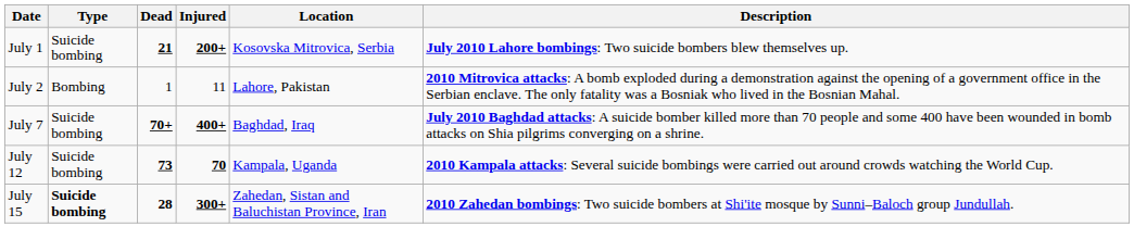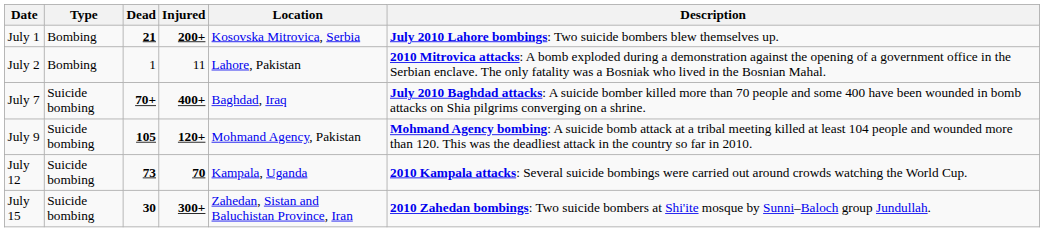 <table class="wikitable sortable" id="terrorIncidents2010Jul">
 <tr>
 <th>Date</th>
 <th>Type</th>
 <th>Dead</th>
 <th>Injured</th>
 <th>Location</th>
 <th>Description</th>
 </tr>
 <tr>
 <td>July 1</td>
-<td>Suicide bombing</td>
+<td>Bombing</td>
 <td align="right"><strong><u>21</u></strong></td>
 <td align="right"><strong><u>200+</u></strong></td>
 <td><a href='#'>Kosovska Mitrovica</a>, <a href='#'>Serbia</a></td>
 <td><strong><a href='#'>July 2010 Lahore bombings</a></strong>: Two suicide bombers blew themselves up.</td>
 </tr>
 <tr>
 <td>July 2</td>
 <td>Bombing</td>
 <td align="right">1</td>
 <td align="right">11</td>
 <td><a href='#'>Lahore</a>, Pakistan</td>
 <td><strong><a href='#'>2010 Mitrovica attacks</a></strong>: A bomb exploded during a demonstration against the opening of a government office in the Serbian enclave. The only fatality was a Bosniak who lived in the Bosnian Mahal.</td>
 </tr>
 <tr>
 <td>July 7</td>
 <td>Suicide bombing</td>
 <td align="right"><strong><u>70+</u></strong></td>
 <td align="right"><strong><u>400+</u></strong></td>
 <td><a href='#'>Baghdad</a>, <a href='#'>Iraq</a></td>
 <td><strong><a href='#'>July 2010 Baghdad attacks</a></strong>: A suicide bomber killed more than 70 people and some 400 have been wounded in bomb attacks on Shia pilgrims converging on a shrine.</td>
 </tr>
 <tr>
+<td>July 9</td>
+<td>Suicide bombing</td>
+<td align="right"><strong><u>105</u></strong></td>
+<td align="right"><strong><u>120+</u></strong></td>
+<td><a href='#'>Mohmand Agency</a>, Pakistan</td>
+<td><strong><a href='#'>Mohmand Agency bombing</a></strong>: A suicide bomb attack at a tribal meeting killed at least 104 people and wounded more than 120. This was the deadliest attack in the country so far in 2010.</td>
+</tr>
+<tr>
 <td>July 12</td>
 <td>Suicide bombing</td>
 <td align="right"><strong><u>73</u></strong></td>
 <td align="right"><strong><u>70</u></strong></td>
 <td><a href='#'>Kampala</a>, <a href='#'>Uganda</a></td>
 <td><strong><a href='#'>2010 Kampala attacks</a></strong>: Several suicide bombings were carried out around crowds watching the World Cup.</td>
 </tr>
 <tr>
 <td>July 15</td>
-<td><strong>Suicide bombing</strong></td>
-<td align="right"><strong>28</strong></td>
+<td>Suicide bombing</td>
+<td align="right"><strong>30</strong></td>
 <td align="right"><strong><u>300+</u></strong></td>
 <td><a href='#'>Zahedan</a>, <a href='#'>Sistan and Baluchistan Province</a>, <a href='#'>Iran</a></td>
 <td><strong><a href='#'>2010 Zahedan bombings</a></strong>: Two suicide bombers at <a href='#'>Shi'ite</a> mosque by <a href='#'>Sunni</a>–<a href='#'>Baloch</a> group <a href='#'>Jundullah</a>.</td>
 </tr>
 </table>
